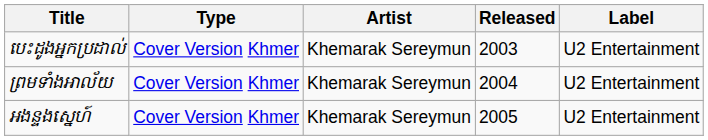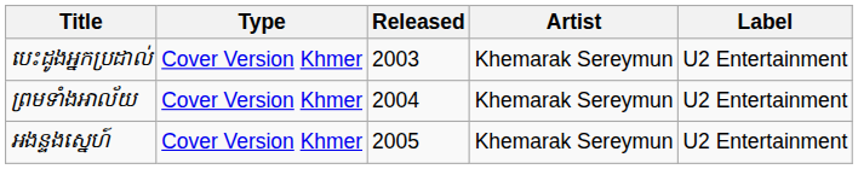 <table class="wikitable sortable">
 <tr>
 <th>Title</th>
 <th>Type</th>
+<th>Released</th>
 <th>Artist</th>
-<th>Released</th>
 <th>Label</th>
 </tr>
 <tr>
 <td><em>បេះដូងអ្នកប្រដាល់</em></td>
 <td><a href='#'>Cover Version</a> <a href='#'>Khmer</a></td>
+<td>2003</td>
 <td>Khemarak Sereymun</td>
-<td>2003</td>
 <td>U2 Entertainment</td>
 </tr>
 <tr>
 <td><em>ព្រមទាំងអាល័យ</em></td>
 <td><a href='#'>Cover Version</a> <a href='#'>Khmer</a></td>
+<td>2004</td>
 <td>Khemarak Sereymun</td>
-<td>2004</td>
 <td>U2 Entertainment</td>
 </tr>
 <tr>
 <td><em>អងន្ទងស្នេហ៍</em></td>
 <td><a href='#'>Cover Version</a> <a href='#'>Khmer</a></td>
+<td>2005</td>
 <td>Khemarak Sereymun</td>
-<td>2005</td>
 <td>U2 Entertainment</td>
 </tr>
 </table>
